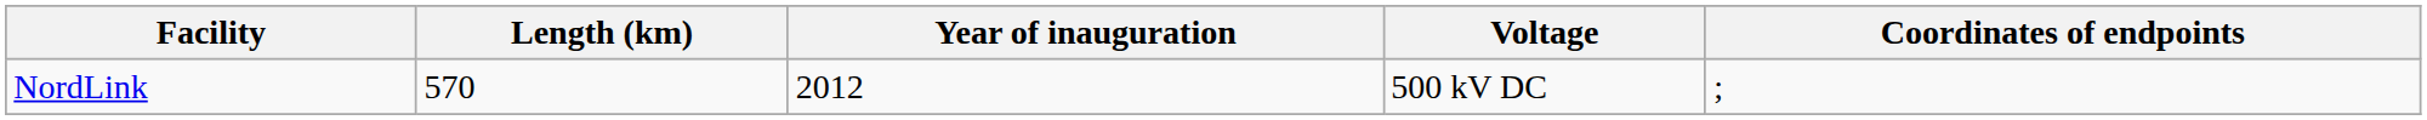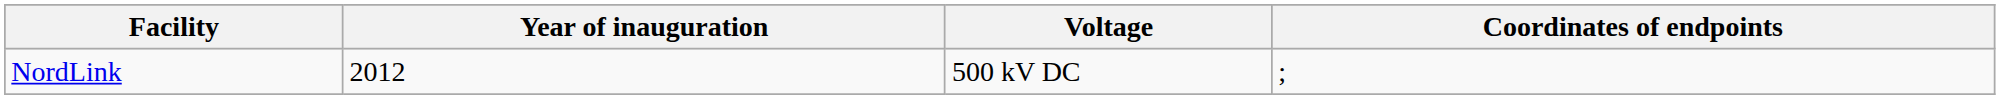 <table class="wikitable sortable" width="90%">
 <tr bgcolor="#dfdfdf">
 <th width="17%">Facility</th>
-<th>Length (km)</th>
 <th>Year of inauguration</th>
 <th>Voltage</th>
 <th>Coordinates of endpoints</th>
 </tr>
 <tr>
 <td><a href='#'>NordLink</a></td>
-<td>570</td>
 <td>2012</td>
 <td>500 kV DC</td>
 <td>;</td>
 </tr>
 </table>
